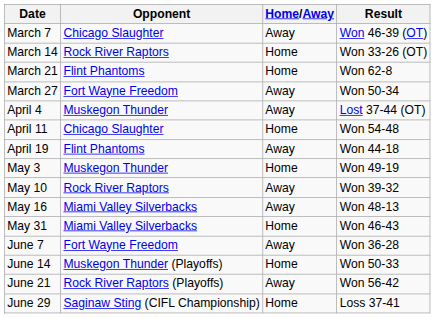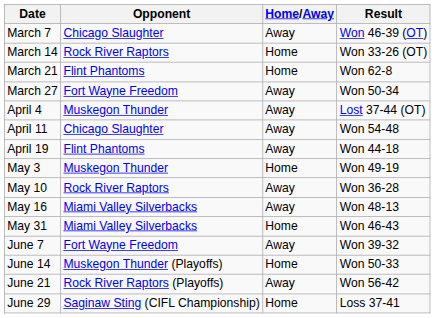 <table class="wikitable">
 <tr>
 <th>Date</th>
 <th>Opponent</th>
 <th><a href='#'>Home</a>/<a href='#'>Away</a></th>
 <th>Result</th>
 </tr>
 <tr>
 <td>March 7</td>
 <td><a href='#'>Chicago Slaughter</a></td>
 <td>Away</td>
 <td><a href='#'>Won</a> 46-39 (<a href='#'>OT</a>)</td>
 </tr>
 <tr>
 <td>March 14</td>
 <td><a href='#'>Rock River Raptors</a></td>
 <td>Home</td>
 <td>Won 33-26 (OT)</td>
 </tr>
 <tr>
 <td>March 21</td>
 <td><a href='#'>Flint Phantoms</a></td>
 <td>Home</td>
 <td>Won 62-8</td>
 </tr>
 <tr>
 <td>March 27</td>
 <td><a href='#'>Fort Wayne Freedom</a></td>
 <td>Away</td>
 <td>Won 50-34</td>
 </tr>
 <tr>
 <td>April 4</td>
 <td><a href='#'>Muskegon Thunder</a></td>
 <td>Away</td>
 <td><a href='#'>Lost</a> 37-44 (OT)</td>
 </tr>
 <tr>
 <td>April 11</td>
 <td><a href='#'>Chicago Slaughter</a></td>
-<td>Home</td>
+<td>Away</td>
 <td>Won 54-48</td>
 </tr>
 <tr>
 <td>April 19</td>
 <td><a href='#'>Flint Phantoms</a></td>
 <td>Away</td>
 <td>Won 44-18</td>
 </tr>
 <tr>
 <td>May 3</td>
 <td><a href='#'>Muskegon Thunder</a></td>
 <td>Home</td>
 <td>Won 49-19</td>
 </tr>
 <tr>
 <td>May 10</td>
 <td><a href='#'>Rock River Raptors</a></td>
 <td>Away</td>
-<td>Won 39-32</td>
+<td>Won 36-28</td>
 </tr>
 <tr>
 <td>May 16</td>
 <td><a href='#'>Miami Valley Silverbacks</a></td>
 <td>Away</td>
 <td>Won 48-13</td>
 </tr>
 <tr>
 <td>May 31</td>
 <td><a href='#'>Miami Valley Silverbacks</a></td>
 <td>Home</td>
 <td>Won 46-43</td>
 </tr>
 <tr>
 <td>June 7</td>
 <td><a href='#'>Fort Wayne Freedom</a></td>
 <td>Away</td>
-<td>Won 36-28</td>
+<td>Won 39-32</td>
 </tr>
 <tr>
 <td>June 14</td>
 <td><a href='#'>Muskegon Thunder</a> (Playoffs)</td>
 <td>Home</td>
 <td>Won 50-33</td>
 </tr>
 <tr>
 <td>June 21</td>
 <td><a href='#'>Rock River Raptors</a> (Playoffs)</td>
 <td>Away</td>
 <td>Won 56-42</td>
 </tr>
 <tr>
 <td>June 29</td>
 <td><a href='#'>Saginaw Sting</a> (CIFL Championship)</td>
 <td>Home</td>
 <td>Loss 37-41</td>
 </tr>
 </table>
